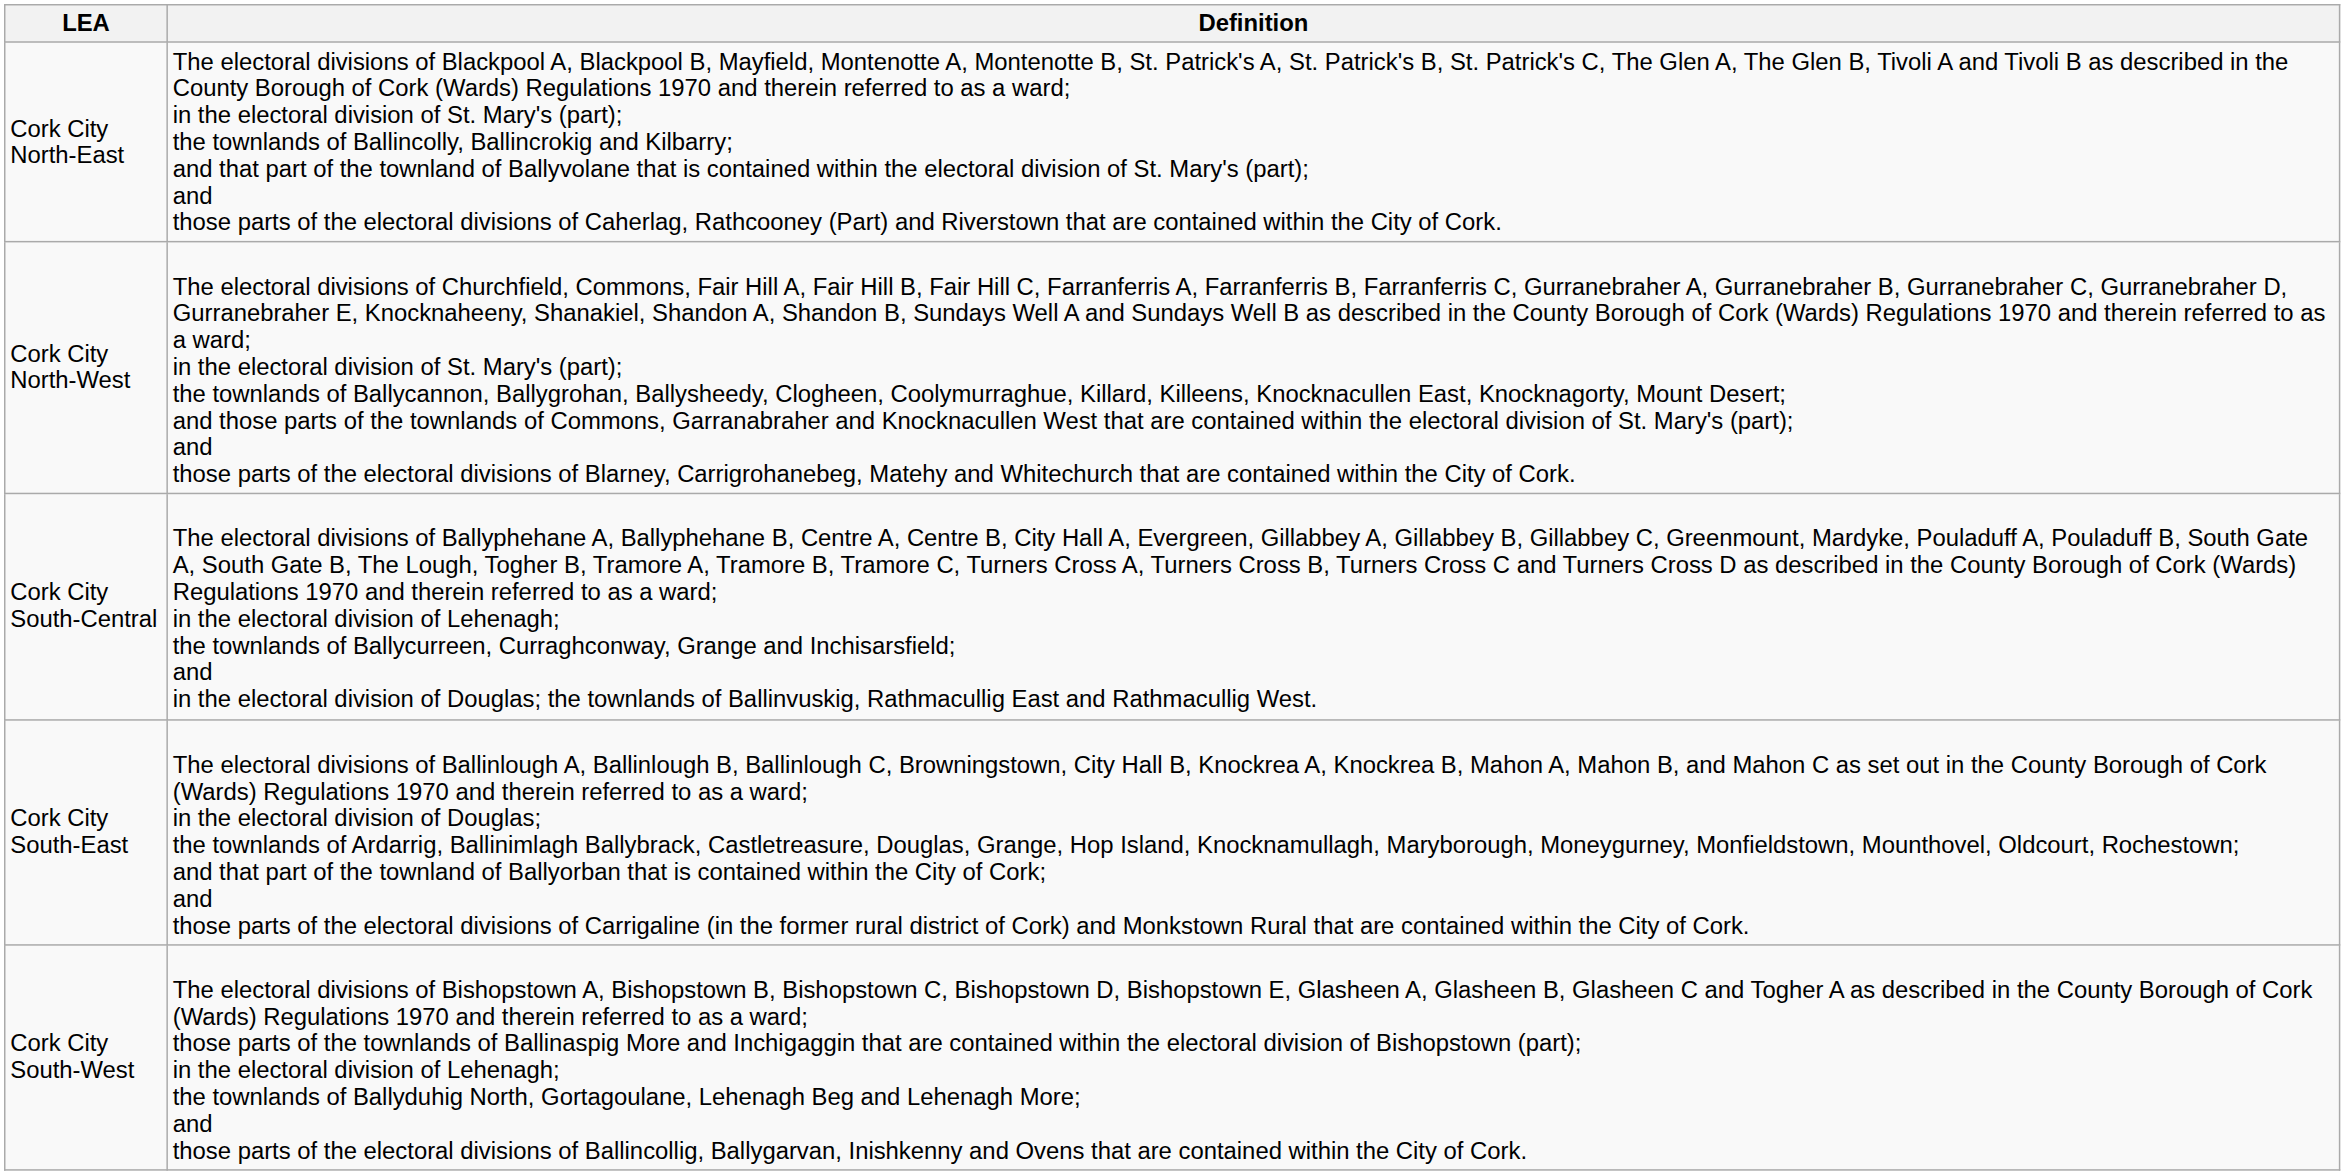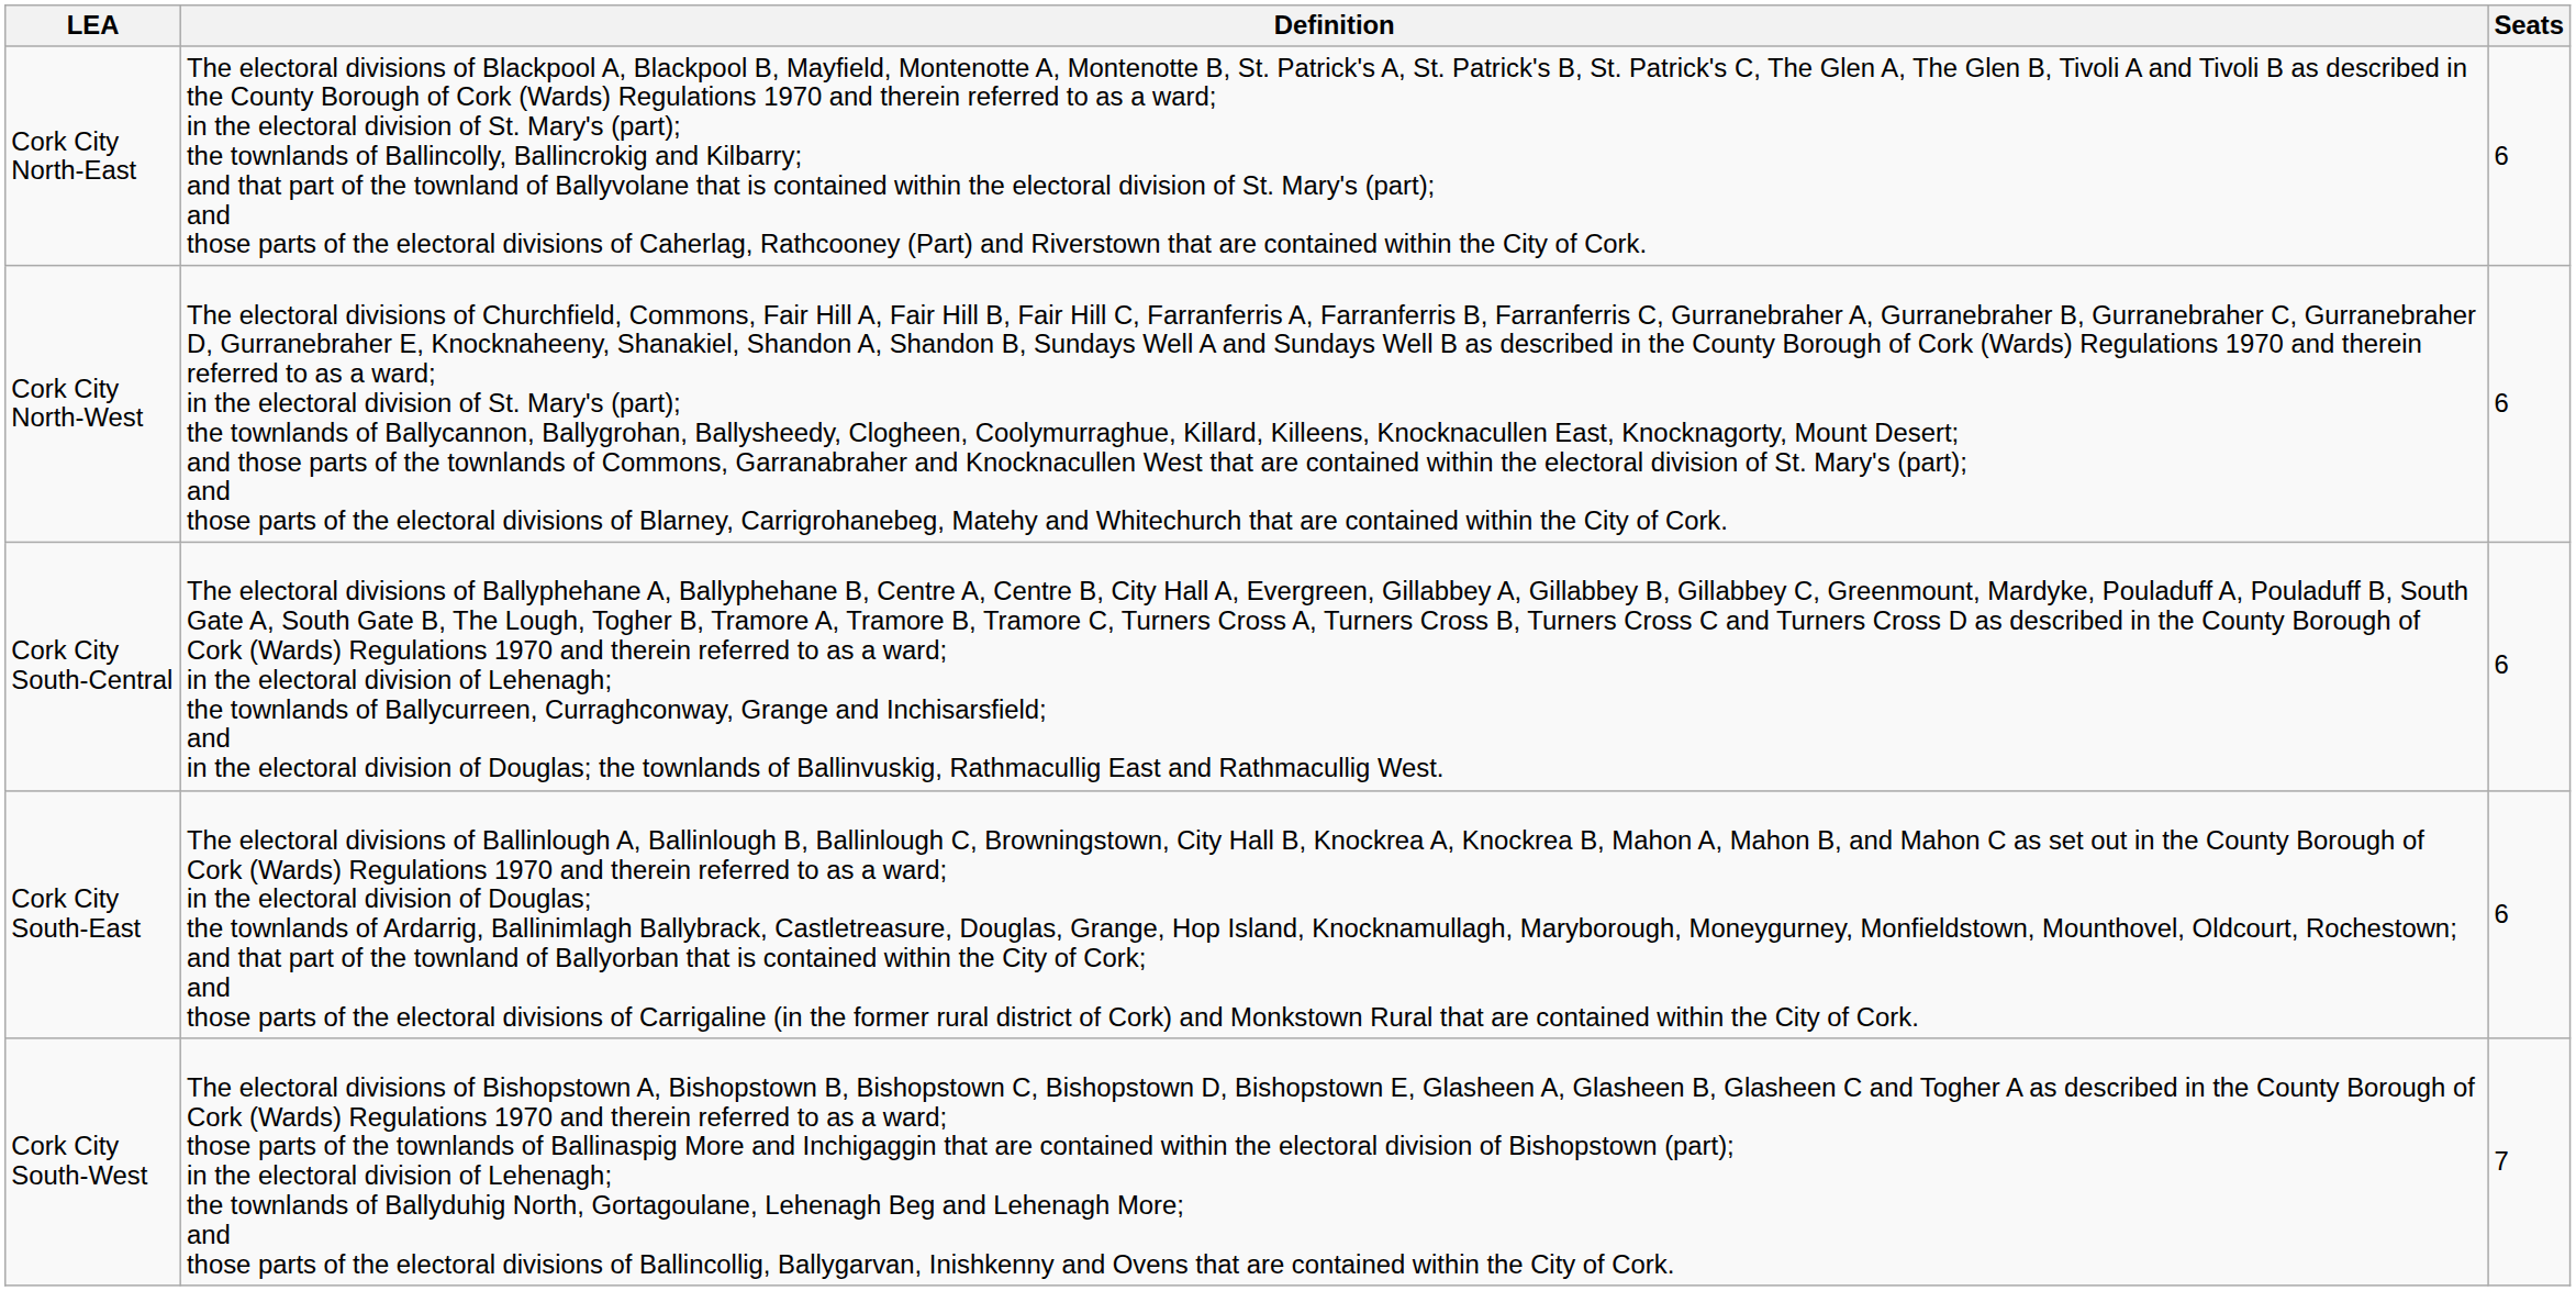 <table class="wikitable">
 <tr>
 <th>LEA</th>
 <th>Definition</th>
+<th>Seats</th>
 </tr>
 <tr>
 <td>Cork City North-East</td>
 <td>The electoral divisions of Blackpool A, Blackpool B, Mayfield, Montenotte A, Montenotte B, St. Patrick's A, St. Patrick's B, St. Patrick's C, The Glen A, The Glen B, Tivoli A and Tivoli B as described in the County Borough of Cork (Wards) Regulations 1970 and therein referred to as a ward;<br>in the electoral division of St. Mary's (part);<br>the townlands of Ballincolly, Ballincrokig and Kilbarry;<br>and that part of the townland of Ballyvolane that is contained within the electoral division of St. Mary's (part);<br>and<br>those parts of the electoral divisions of Caherlag, Rathcooney (Part) and Riverstown that are contained within the City of Cork.</td>
+<td>6</td>
 </tr>
 <tr>
 <td>Cork City North-West</td>
 <td><br>The electoral divisions of Churchfield, Commons, Fair Hill A, Fair Hill B, Fair Hill C, Farranferris A, Farranferris B, Farranferris C, Gurranebraher A, Gurranebraher B, Gurranebraher C, Gurranebraher D, Gurranebraher E, Knocknaheeny, Shanakiel, Shandon A, Shandon B, Sundays Well A and Sundays Well B as described in the County Borough of Cork (Wards) Regulations 1970 and therein referred to as a ward;<br>in the electoral division of St. Mary's (part);<br>the townlands of Ballycannon, Ballygrohan, Ballysheedy, Clogheen, Coolymurraghue, Killard, Killeens, Knocknacullen East, Knocknagorty, Mount Desert;<br>and those parts of the townlands of Commons, Garranabraher and Knocknacullen West that are contained within the electoral division of St. Mary's (part);<br>and<br>those parts of the electoral divisions of Blarney, Carrigrohanebeg, Matehy and Whitechurch that are contained within the City of Cork.</td>
+<td>6</td>
 </tr>
 <tr>
 <td>Cork City South-Central</td>
 <td><br>The electoral divisions of Ballyphehane A, Ballyphehane B, Centre A, Centre B, City Hall A, Evergreen, Gillabbey A, Gillabbey B, Gillabbey C, Greenmount, Mardyke, Pouladuff A, Pouladuff B, South Gate A, South Gate B, The Lough, Togher B, Tramore A, Tramore B, Tramore C, Turners Cross A, Turners Cross B, Turners Cross C and Turners Cross D as described in the County Borough of Cork (Wards) Regulations 1970 and therein referred to as a ward;<br>in the electoral division of Lehenagh;<br>the townlands of Ballycurreen, Curraghconway, Grange and Inchisarsfield;<br>and<br>in the electoral division of Douglas; the townlands of Ballinvuskig, Rathmacullig East and Rathmacullig West.</td>
+<td>6</td>
 </tr>
 <tr>
 <td>Cork City South-East</td>
 <td><br>The electoral divisions of Ballinlough A, Ballinlough B, Ballinlough C, Browningstown, City Hall B, Knockrea A, Knockrea B, Mahon A, Mahon B, and Mahon C as set out in the County Borough of Cork (Wards) Regulations 1970 and therein referred to as a ward;<br>in the electoral division of Douglas;<br>the townlands of Ardarrig, Ballinimlagh Ballybrack, Castletreasure, Douglas, Grange, Hop Island, Knocknamullagh, Maryborough, Moneygurney, Monfieldstown, Mounthovel, Oldcourt, Rochestown;<br>and that part of the townland of Ballyorban that is contained within the City of Cork;<br>and<br>those parts of the electoral divisions of Carrigaline (in the former rural district of Cork) and Monkstown Rural that are contained within the City of Cork.</td>
+<td>6</td>
 </tr>
 <tr>
 <td>Cork City South-West</td>
 <td><br>The electoral divisions of Bishopstown A, Bishopstown B, Bishopstown C, Bishopstown D, Bishopstown E, Glasheen A, Glasheen B, Glasheen C and Togher A as described in the County Borough of Cork (Wards) Regulations 1970 and therein referred to as a ward;<br>those parts of the townlands of Ballinaspig More and Inchigaggin that are contained within the electoral division of Bishopstown (part);<br>in the electoral division of Lehenagh;<br>the townlands of Ballyduhig North, Gortagoulane, Lehenagh Beg and Lehenagh More;<br>and<br>those parts of the electoral divisions of Ballincollig, Ballygarvan, Inishkenny and Ovens that are contained within the City of Cork.</td>
+<td>7</td>
 </tr>
 </table>
